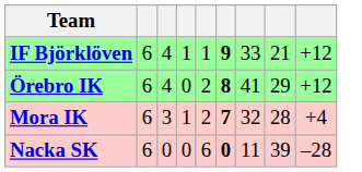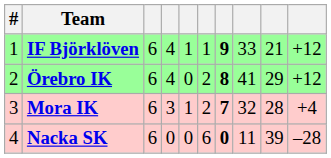 <table class="wikitable sortable">
 <tr>
+<th>#</th>
 <th>Team</th>
 <th></th>
 <th></th>
 <th></th>
 <th></th>
 <th></th>
 <th></th>
 <th></th>
 <th></th>
 </tr>
 <tr style="background: #99FF99;">
+<td>1</td>
 <td><strong><a href='#'>IF Björklöven</a></strong></td>
 <td style="text-align: center;">6</td>
 <td style="text-align: center;">4</td>
 <td style="text-align: center;">1</td>
 <td style="text-align: center;">1</td>
 <td style="text-align: center;"><strong>9</strong></td>
 <td style="text-align: center;">33</td>
 <td style="text-align: center;">21</td>
 <td style="text-align: center;">+12</td>
 </tr>
 <tr style="background: #99FF99;">
+<td>2</td>
 <td><strong><a href='#'>Örebro IK</a></strong></td>
 <td style="text-align: center;">6</td>
 <td style="text-align: center;">4</td>
 <td style="text-align: center;">0</td>
 <td style="text-align: center;">2</td>
 <td style="text-align: center;"><strong>8</strong></td>
 <td style="text-align: center;">41</td>
 <td style="text-align: center;">29</td>
 <td style="text-align: center;">+12</td>
 </tr>
 <tr style="background: #FFCCCC;">
+<td>3</td>
 <td><strong><a href='#'>Mora IK</a></strong></td>
 <td style="text-align: center;">6</td>
 <td style="text-align: center;">3</td>
 <td style="text-align: center;">1</td>
 <td style="text-align: center;">2</td>
 <td style="text-align: center;"><strong>7</strong></td>
 <td style="text-align: center;">32</td>
 <td style="text-align: center;">28</td>
 <td style="text-align: center;">+4</td>
 </tr>
 <tr style="background: #FFCCCC;">
+<td>4</td>
 <td><strong><a href='#'>Nacka SK</a></strong></td>
 <td style="text-align: center;">6</td>
 <td style="text-align: center;">0</td>
 <td style="text-align: center;">0</td>
 <td style="text-align: center;">6</td>
 <td style="text-align: center;"><strong>0</strong></td>
 <td style="text-align: center;">11</td>
 <td style="text-align: center;">39</td>
 <td style="text-align: center;">–28</td>
 </tr>
 </table>
